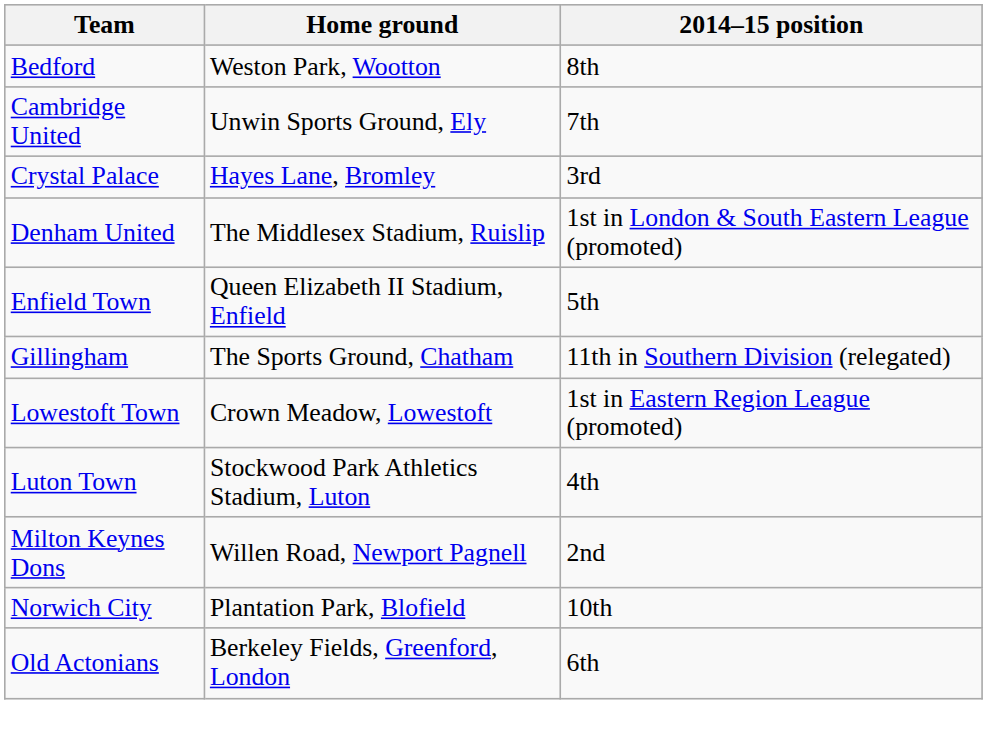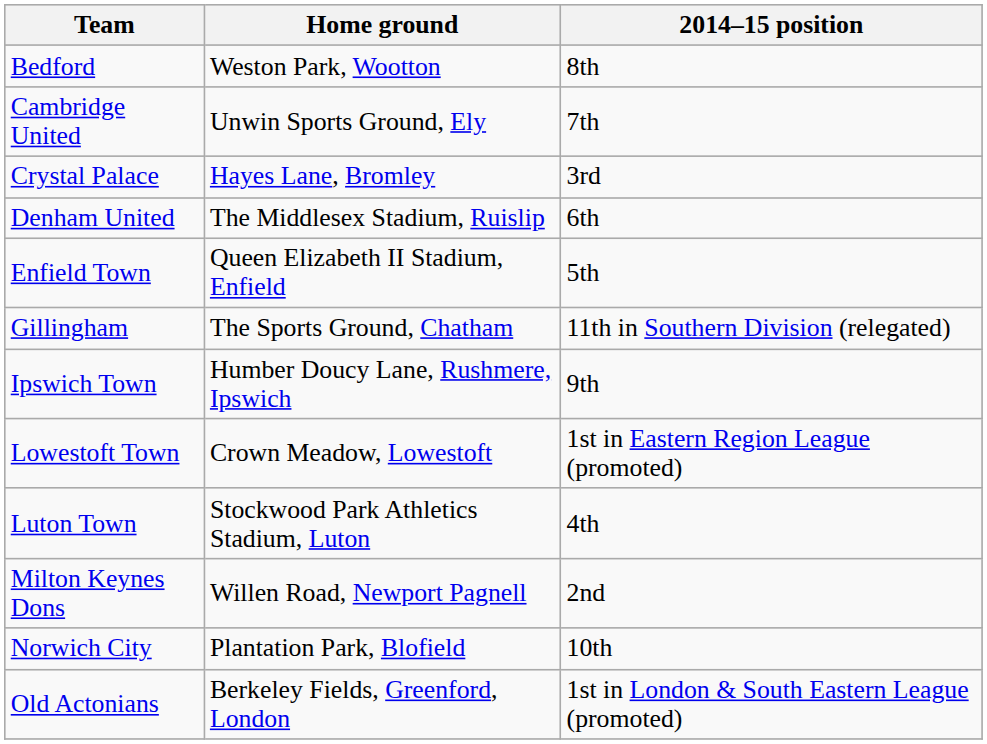 <table class=wikitable>
 <tr>
 <th>Team</th>
 <th>Home ground</th>
 <th>2014–15 position</th>
 </tr>
 <tr>
 <td><a href='#'>Bedford</a></td>
 <td>Weston Park, <a href='#'>Wootton</a></td>
 <td>8th</td>
 </tr>
 <tr>
 <td><a href='#'>Cambridge United</a></td>
 <td>Unwin Sports Ground, <a href='#'>Ely</a></td>
 <td>7th</td>
 </tr>
 <tr>
 <td><a href='#'>Crystal Palace</a></td>
 <td><a href='#'>Hayes Lane</a>, <a href='#'>Bromley</a></td>
 <td>3rd</td>
 </tr>
 <tr>
 <td><a href='#'>Denham United</a></td>
 <td>The Middlesex Stadium, <a href='#'>Ruislip</a></td>
-<td>1st in <a href='#'>London & South Eastern League</a> (promoted)</td>
+<td>6th</td>
 </tr>
 <tr>
 <td><a href='#'>Enfield Town</a></td>
 <td>Queen Elizabeth II Stadium, <a href='#'>Enfield</a></td>
 <td>5th</td>
 </tr>
 <tr>
 <td><a href='#'>Gillingham</a></td>
 <td>The Sports Ground, <a href='#'>Chatham</a></td>
 <td>11th in <a href='#'>Southern Division</a> (relegated)</td>
+</tr>
+<tr>
+<td><a href='#'>Ipswich Town</a></td>
+<td>Humber Doucy Lane, <a href='#'>Rushmere, Ipswich</a></td>
+<td>9th</td>
 </tr>
 <tr>
 <td><a href='#'>Lowestoft Town</a></td>
 <td>Crown Meadow, <a href='#'>Lowestoft</a></td>
 <td>1st in <a href='#'>Eastern Region League</a> (promoted)</td>
 </tr>
 <tr>
 <td><a href='#'>Luton Town</a></td>
 <td>Stockwood Park Athletics Stadium, <a href='#'>Luton</a></td>
 <td>4th</td>
 </tr>
 <tr>
 <td><a href='#'>Milton Keynes Dons</a></td>
 <td>Willen Road, <a href='#'>Newport Pagnell</a></td>
 <td>2nd</td>
 </tr>
 <tr>
 <td><a href='#'>Norwich City</a></td>
 <td>Plantation Park, <a href='#'>Blofield</a></td>
 <td>10th</td>
 </tr>
 <tr>
 <td><a href='#'>Old Actonians</a></td>
 <td>Berkeley Fields, <a href='#'>Greenford</a>, <a href='#'>London</a></td>
-<td>6th</td>
+<td>1st in <a href='#'>London & South Eastern League</a> (promoted)</td>
 </tr>
 </table>
